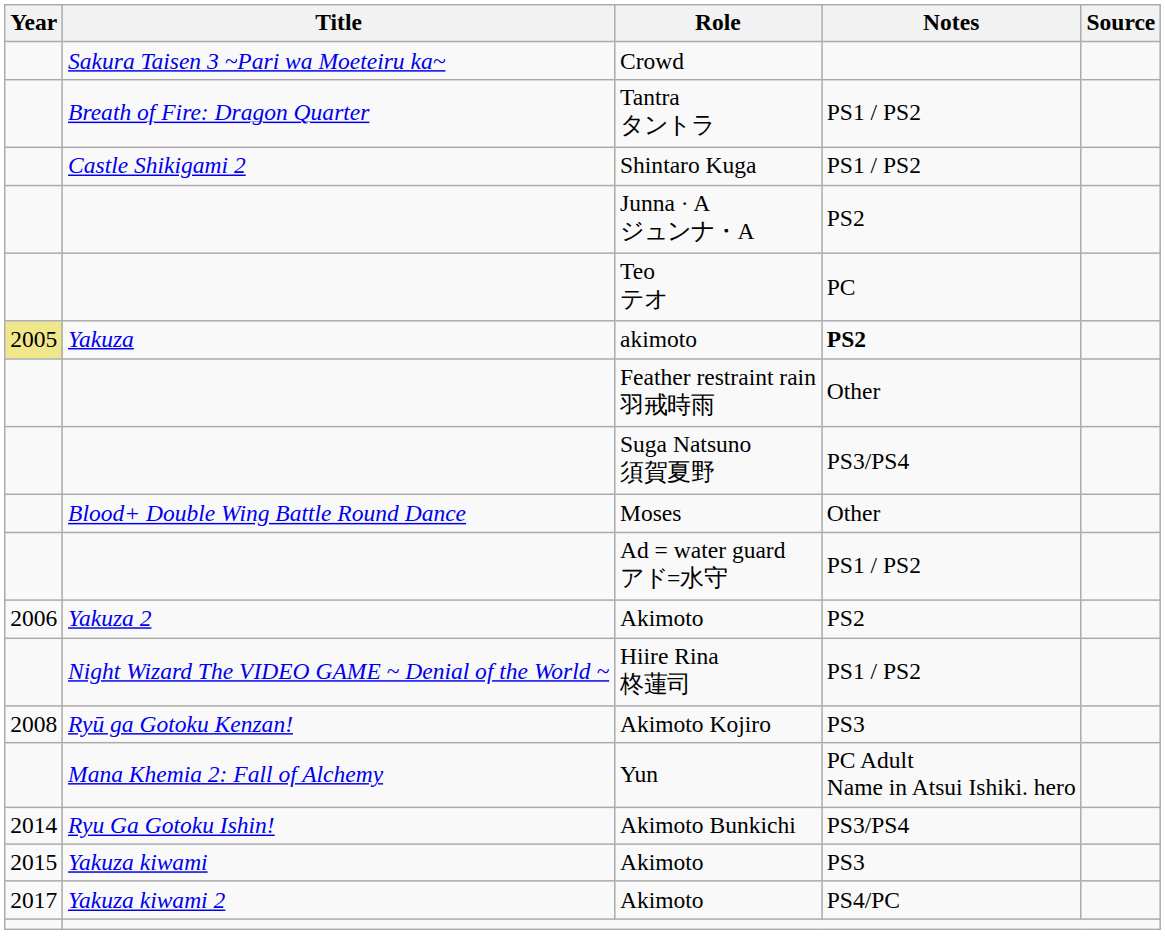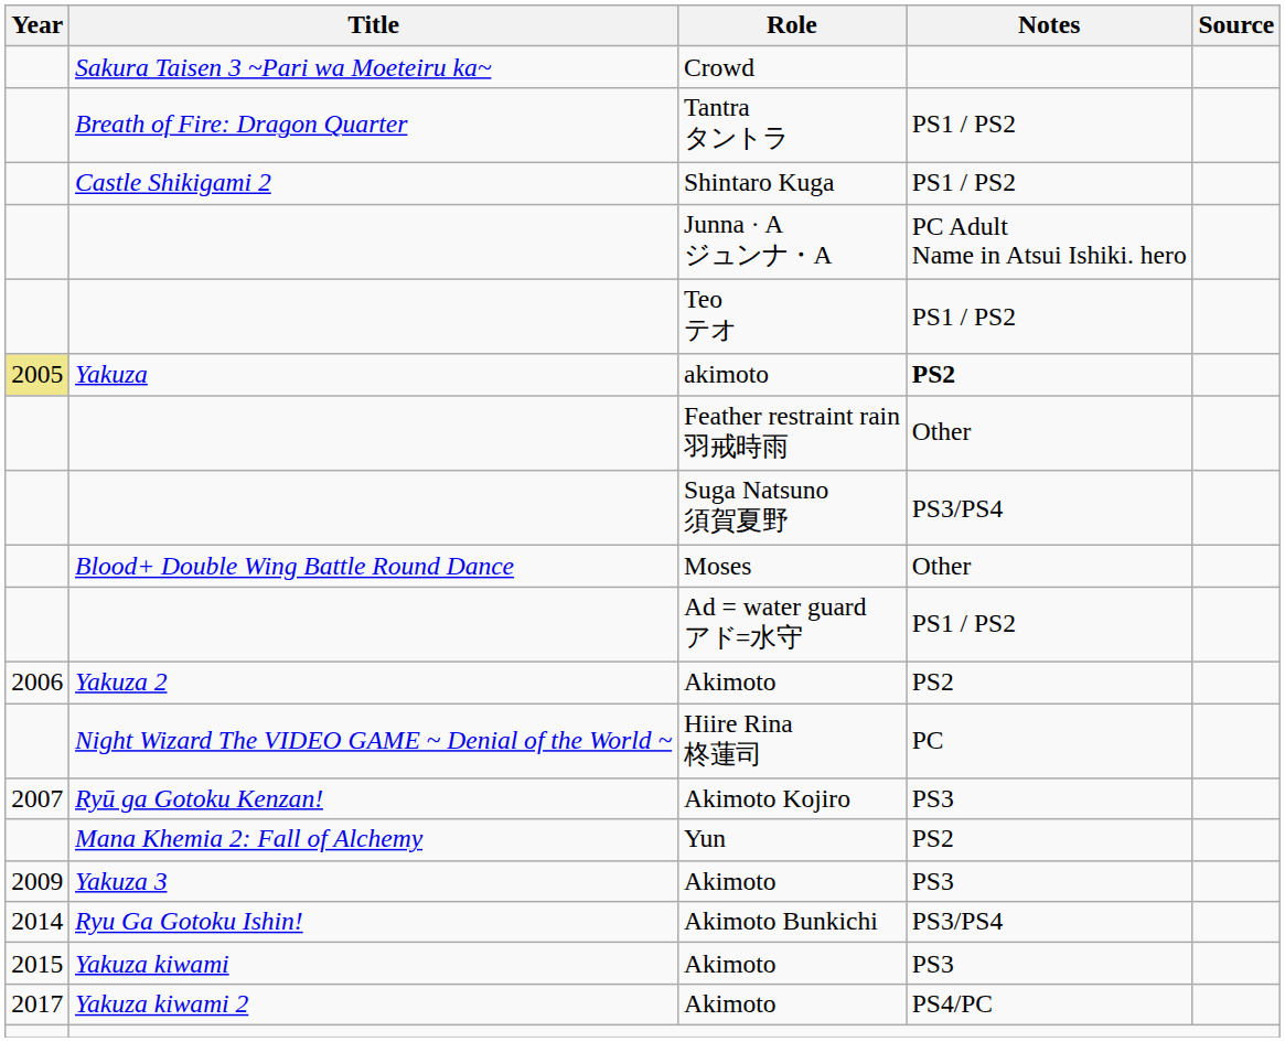 <table class="wikitable sortable plainrowheaders">
 <tr>
 <th>Year</th>
 <th>Title</th>
 <th>Role</th>
 <th class="unsortable">Notes</th>
 <th class="unsortable">Source</th>
 </tr>
 <tr>
 <td></td>
 <td><em><a href='#'>Sakura Taisen 3 ~Pari wa Moeteiru ka~</a></em></td>
 <td>Crowd</td>
 <td></td>
 <td></td>
 </tr>
 <tr>
 <td></td>
 <td><em><a href='#'>Breath of Fire: Dragon Quarter</a></em></td>
 <td>Tantra<br>タントラ</td>
 <td>PS1 / PS2</td>
 <td></td>
 </tr>
 <tr>
 <td></td>
 <td><em><a href='#'>Castle Shikigami 2</a></em></td>
 <td>Shintaro Kuga</td>
 <td>PS1 / PS2</td>
 <td></td>
 </tr>
 <tr>
 <td></td>
 <td></td>
 <td>Junna · A<br>ジュンナ・A</td>
-<td>PS2</td>
+<td>PC Adult<br>Name in Atsui Ishiki. hero</td>
 <td></td>
 </tr>
 <tr>
 <td></td>
 <td></td>
 <td>Teo<br>テオ</td>
-<td>PC</td>
+<td>PS1 / PS2</td>
 <td></td>
 </tr>
 <tr>
 <td style="background: khaki;">2005</td>
 <td><a href='#'><em>Yakuza</em></a></td>
 <td>akimoto</td>
 <td><strong>PS2</strong></td>
 <td></td>
 </tr>
 <tr>
 <td></td>
 <td></td>
 <td>Feather restraint rain<br>羽戒時雨</td>
 <td>Other</td>
 <td></td>
 </tr>
 <tr>
 <td></td>
 <td></td>
 <td>Suga Natsuno<br>須賀夏野</td>
 <td>PS3/PS4</td>
 <td></td>
 </tr>
 <tr>
 <td></td>
 <td><em><a href='#'>Blood+ Double Wing Battle Round Dance</a></em></td>
 <td>Moses</td>
 <td>Other</td>
 <td></td>
 </tr>
 <tr>
 <td></td>
 <td></td>
 <td>Ad = water guard<br>アド=水守</td>
 <td>PS1 / PS2</td>
 <td></td>
 </tr>
 <tr>
 <td>2006</td>
 <td><em><a href='#'>Yakuza 2</a></em></td>
 <td>Akimoto</td>
 <td>PS2</td>
 <td></td>
 </tr>
 <tr>
 <td></td>
 <td><em><a href='#'>Night Wizard The VIDEO GAME ~ Denial of the World ~</a></em></td>
 <td>Hiire Rina<br>柊蓮司</td>
-<td>PS1 / PS2</td>
+<td>PC</td>
 <td></td>
 </tr>
 <tr>
-<td>2008</td>
+<td>2007</td>
 <td><em><a href='#'>Ryū ga Gotoku Kenzan!</a></em></td>
 <td>Akimoto Kojiro</td>
 <td>PS3</td>
 <td></td>
 </tr>
 <tr>
 <td></td>
 <td><em><a href='#'>Mana Khemia 2: Fall of Alchemy</a></em></td>
 <td>Yun</td>
-<td>PC Adult<br>Name in Atsui Ishiki. hero</td>
+<td>PS2</td>
+<td></td>
+</tr>
+<tr>
+<td>2009</td>
+<td><em><a href='#'>Yakuza 3</a></em></td>
+<td>Akimoto</td>
+<td>PS3</td>
 <td></td>
 </tr>
 <tr>
 <td>2014</td>
 <td><em><a href='#'>Ryu Ga Gotoku Ishin!</a></em></td>
 <td>Akimoto Bunkichi</td>
 <td>PS3/PS4</td>
 <td></td>
 </tr>
 <tr>
 <td>2015</td>
 <td><em><a href='#'>Yakuza kiwami</a></em></td>
 <td>Akimoto</td>
 <td>PS3</td>
 <td></td>
 </tr>
 <tr>
 <td>2017</td>
 <td><em><a href='#'>Yakuza kiwami 2</a></em></td>
 <td>Akimoto</td>
 <td>PS4/PC</td>
 <td></td>
 </tr>
 <tr>
 <td></td>
 </tr>
 </table>
